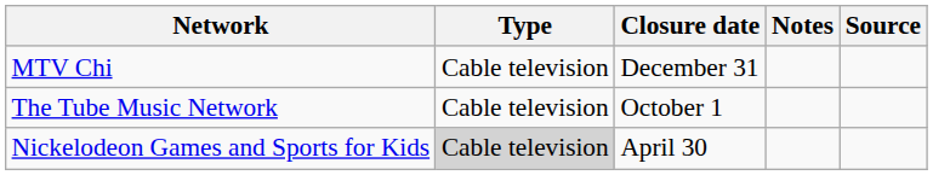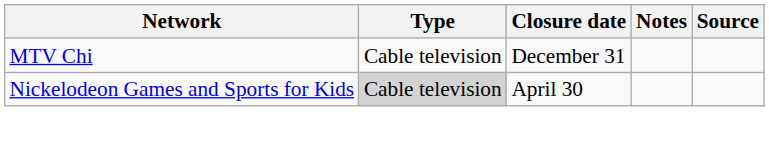 <table class="wikitable sortable">
 <tr>
 <th>Network</th>
 <th>Type</th>
 <th>Closure date</th>
 <th>Notes</th>
 <th>Source</th>
 </tr>
 <tr>
 <td><a href='#'>MTV Chi</a></td>
 <td>Cable television</td>
 <td>December 31</td>
 <td></td>
 <td></td>
 </tr>
 <tr>
-<td><a href='#'>The Tube Music Network</a></td>
-<td>Cable television</td>
-<td>October 1</td>
-<td></td>
-<td></td>
-</tr>
-<tr>
 <td><a href='#'>Nickelodeon Games and Sports for Kids</a></td>
 <td style="background: lightgrey;">Cable television</td>
 <td>April 30</td>
 <td></td>
 <td></td>
 </tr>
 </table>
